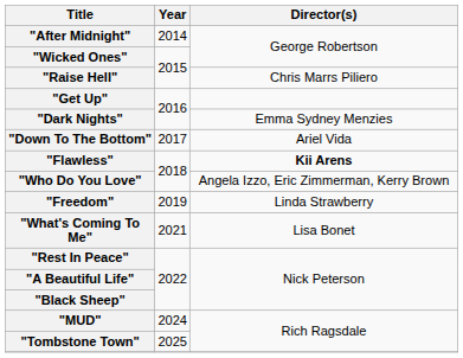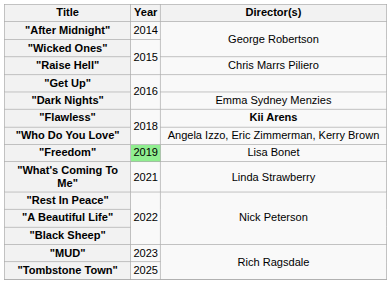 <table class="wikitable plainrowheaders" style="text-align:center;">
 <tr>
 <th scope="col" style="width:11em;">Title</th>
 <th scope="col">Year</th>
 <th scope="col" style="width:20em;">Director(s)</th>
 </tr>
 <tr>
 <th scope="row">"After Midnight"</th>
 <td>2014</td>
 <td rowspan="2">George Robertson</td>
 </tr>
 <tr>
 <th scope="row">"Wicked Ones"</th>
 <td rowspan="2">2015</td>
 </tr>
 <tr>
 <th scope="row">"Raise Hell"</th>
 <td>Chris Marrs Piliero</td>
 </tr>
 <tr>
 <th scope="row">"Get Up"</th>
 <td rowspan="2">2016</td>
 <td></td>
 </tr>
 <tr>
 <th scope="row">"Dark Nights"</th>
 <td>Emma Sydney Menzies</td>
 </tr>
 <tr>
-<th scope="row">"Down To The Bottom"</th>
-<td>2017</td>
-<td>Ariel Vida</td>
-</tr>
-<tr>
 <th scope="row">"Flawless"</th>
 <td rowspan="2">2018</td>
 <td><strong>Kii Arens</strong></td>
 </tr>
 <tr>
 <th scope="row">"Who Do You Love"</th>
 <td>Angela Izzo, Eric Zimmerman, Kerry Brown</td>
 </tr>
 <tr>
 <th scope="row">"Freedom"</th>
-<td>2019</td>
-<td>Linda Strawberry</td>
+<td style="background: lightgreen;">2019</td>
+<td>Lisa Bonet</td>
 </tr>
 <tr>
 <th scope="row">"What's Coming To Me"</th>
 <td>2021</td>
-<td>Lisa Bonet</td>
+<td>Linda Strawberry</td>
 </tr>
 <tr>
 <th scope="row">"Rest In Peace"</th>
 <td rowspan="3">2022</td>
 <td rowspan="3">Nick Peterson</td>
 </tr>
 <tr>
 <th scope="row">"A Beautiful Life"</th>
 </tr>
 <tr>
 <th scope="row">"Black Sheep"</th>
 </tr>
 <tr>
 <th scope="row">"MUD"</th>
-<td>2024</td>
+<td>2023</td>
 <td rowspan="2">Rich Ragsdale</td>
 </tr>
 <tr>
 <th scope="row">"Tombstone Town"</th>
 <td>2025</td>
 </tr>
 <tr>
 </tr>
 </table>
